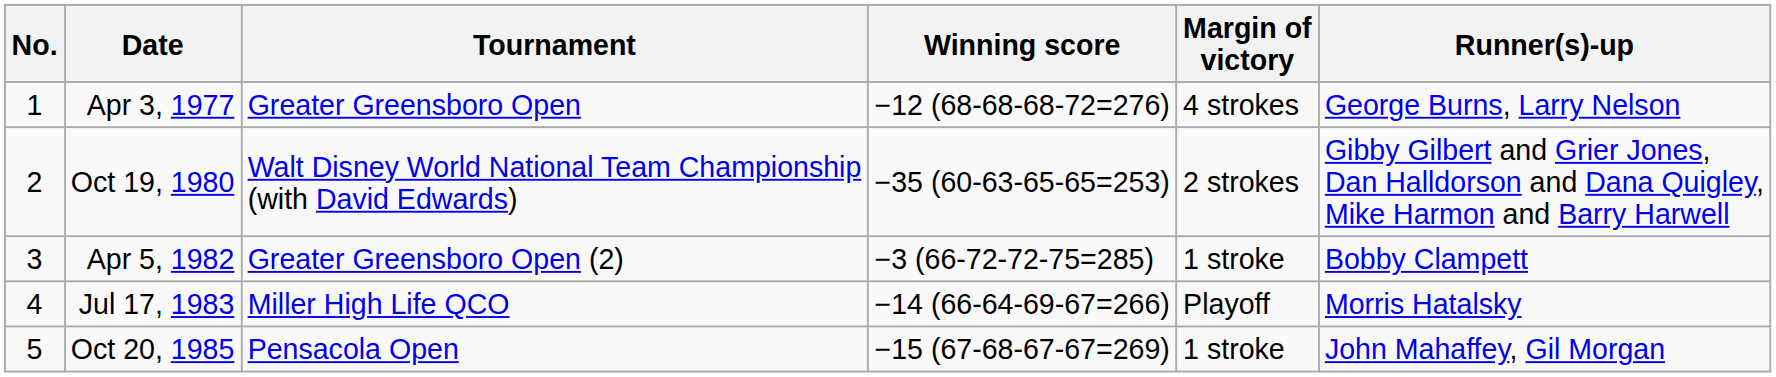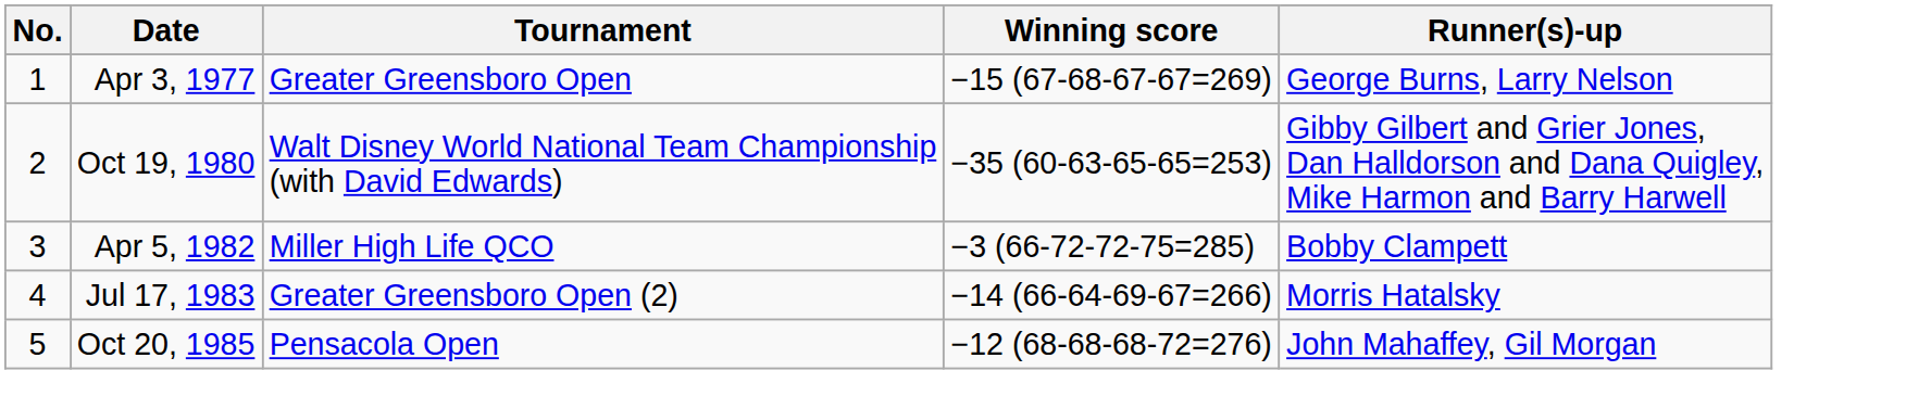 <table class="wikitable" style="font-size:95%;">
 <tr>
 <th>No.</th>
 <th>Date</th>
 <th>Tournament</th>
 <th>Winning score</th>
-<th>Margin of<br>victory</th>
 <th>Runner(s)-up</th>
 </tr>
 <tr>
 <td align=center>1</td>
 <td align=right>Apr 3, <a href='#'>1977</a></td>
 <td><a href='#'>Greater Greensboro Open</a></td>
-<td>−12 (68-68-68-72=276)</td>
-<td>4 strokes</td>
+<td>−15 (67-68-67-67=269)</td>
 <td> <a href='#'>George Burns</a>,  <a href='#'>Larry Nelson</a></td>
 </tr>
 <tr>
 <td align=center>2</td>
 <td align=right>Oct 19, <a href='#'>1980</a></td>
 <td><a href='#'>Walt Disney World National Team Championship</a><br>(with  <a href='#'>David Edwards</a>)</td>
 <td>−35 (60-63-65-65=253)</td>
-<td>2 strokes</td>
 <td> <a href='#'>Gibby Gilbert</a> and  <a href='#'>Grier Jones</a>,<br> <a href='#'>Dan Halldorson</a> and  <a href='#'>Dana Quigley</a>,<br> <a href='#'>Mike Harmon</a> and  <a href='#'>Barry Harwell</a></td>
 </tr>
 <tr>
 <td align=center>3</td>
 <td align=right>Apr 5, <a href='#'>1982</a></td>
-<td><a href='#'>Greater Greensboro Open</a> (2)</td>
+<td><a href='#'>Miller High Life QCO</a></td>
 <td>−3 (66-72-72-75=285)</td>
-<td>1 stroke</td>
 <td> <a href='#'>Bobby Clampett</a></td>
 </tr>
 <tr>
 <td align=center>4</td>
 <td align=right>Jul 17, <a href='#'>1983</a></td>
-<td><a href='#'>Miller High Life QCO</a></td>
+<td><a href='#'>Greater Greensboro Open</a> (2)</td>
 <td>−14 (66-64-69-67=266)</td>
-<td>Playoff</td>
 <td> <a href='#'>Morris Hatalsky</a></td>
 </tr>
 <tr>
 <td align=center>5</td>
 <td align=right>Oct 20, <a href='#'>1985</a></td>
 <td><a href='#'>Pensacola Open</a></td>
-<td>−15 (67-68-67-67=269)</td>
-<td>1 stroke</td>
+<td>−12 (68-68-68-72=276)</td>
 <td> <a href='#'>John Mahaffey</a>,  <a href='#'>Gil Morgan</a></td>
 </tr>
 </table>
